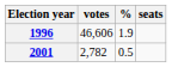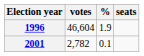 <table class=wikitable>
 <tr>
 <th>Election year</th>
 <th>votes</th>
 <th>%</th>
 <th>seats</th>
 </tr>
 <tr>
 <th><a href='#'>1996</a></th>
-<td>46,606</td>
+<td>46,604</td>
 <td>1.9</td>
 <td></td>
 </tr>
 <tr>
 <th><a href='#'>2001</a></th>
 <td>2,782</td>
-<td>0.5</td>
+<td>0.1</td>
 <td></td>
 </tr>
 </table>
